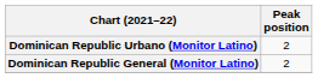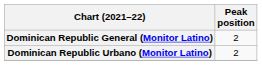 <table class="wikitable sortable plainrowheaders" style="text-align:center;">
 <tr>
 <th scope="col">Chart (2021–22)</th>
 <th scope="col">Peak<br>position</th>
 </tr>
 <tr>
-<th scope="row">Dominican Republic Urbano (<a href='#'>Monitor Latino</a>)</th>
+<th scope="row">Dominican Republic General (<a href='#'>Monitor Latino</a>)</th>
 <td align=center>2</td>
 </tr>
 <tr>
-<th scope="row">Dominican Republic General (<a href='#'>Monitor Latino</a>)</th>
+<th scope="row">Dominican Republic Urbano (<a href='#'>Monitor Latino</a>)</th>
 <td align=center>2</td>
 </tr>
 <tr>
 </tr>
 </table>
